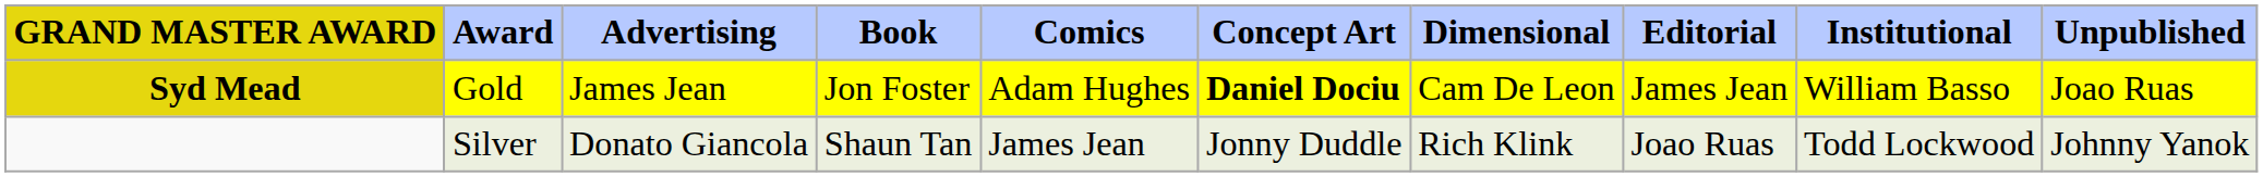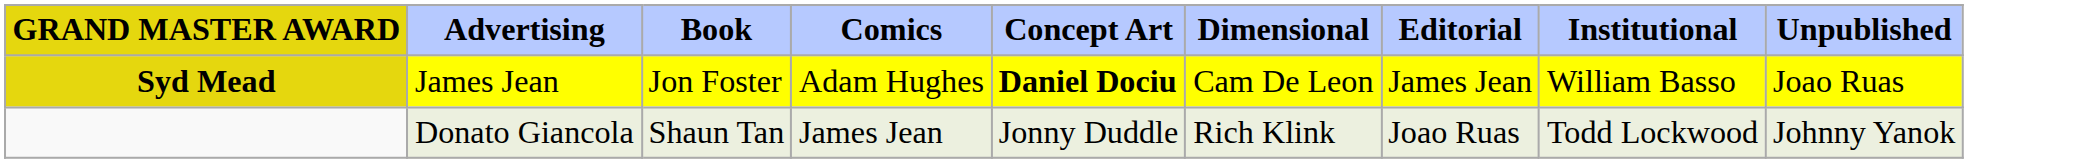 <table class="wikitable">
 <tr>
 <th style="background:#e5d70e">GRAND MASTER AWARD</th>
-<th style="background:#b6c9ff">Award</th>
 <th style="background:#b6c9ff">Advertising</th>
 <th style="background:#b6c9ff">Book</th>
 <th style="background:#b6c9ff">Comics</th>
 <th style="background:#b6c9ff">Concept Art</th>
 <th style="background:#b6c9ff">Dimensional</th>
 <th style="background:#b6c9ff">Editorial</th>
 <th style="background:#b6c9ff">Institutional</th>
 <th style="background:#b6c9ff">Unpublished</th>
 </tr>
 <tr>
 <td style="background:#e5d70e" align="center"><strong>Syd Mead</strong></td>
-<td style="background:#ffff00">Gold</td>
 <td style="background:#ffff00">James Jean</td>
 <td style="background:#ffff00">Jon Foster</td>
 <td style="background:#ffff00">Adam Hughes</td>
 <td style="background:#ffff00"><strong>Daniel Dociu</strong></td>
 <td style="background:#ffff00">Cam De Leon</td>
 <td style="background:#ffff00">James Jean</td>
 <td style="background:#ffff00">William Basso</td>
 <td style="background:#ffff00">Joao Ruas</td>
 </tr>
 <tr>
 <td></td>
-<td style="background:#ecf0df">Silver</td>
 <td style="background:#ecf0df">Donato Giancola</td>
 <td style="background:#ecf0df">Shaun Tan</td>
 <td style="background:#ecf0df">James Jean</td>
 <td style="background:#ecf0df">Jonny Duddle</td>
 <td style="background:#ecf0df">Rich Klink</td>
 <td style="background:#ecf0df">Joao Ruas</td>
 <td style="background:#ecf0df">Todd Lockwood</td>
 <td style="background:#ecf0df">Johnny Yanok</td>
 </tr>
 </table>
